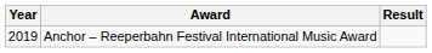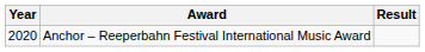 <table class="wikitable">
 <tr>
 <th style="text-align:center;">Year</th>
 <th style="text-align:center;">Award</th>
 <th style="text-align:center;">Result</th>
 </tr>
 <tr>
-<td>2019</td>
+<td>2020</td>
 <td>Anchor – Reeperbahn Festival International Music Award</td>
 <td></td>
 </tr>
 </table>
